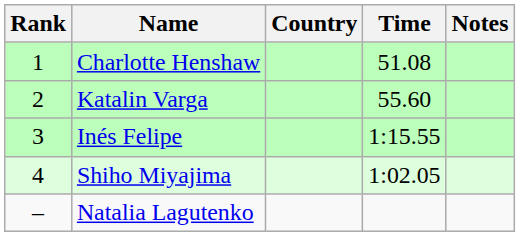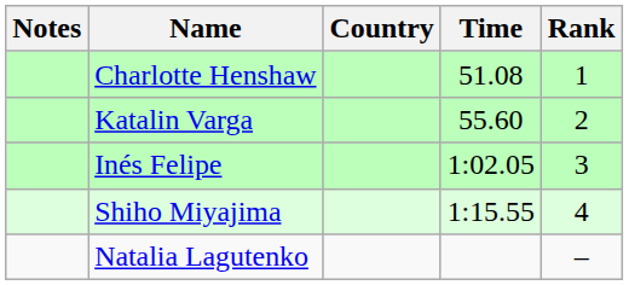 <table class="wikitable" style="text-align:center">
 <tr>
-<th>Rank</th>
+<th>Notes</th>
 <th>Name</th>
 <th>Country</th>
 <th>Time</th>
-<th>Notes</th>
+<th>Rank</th>
 </tr>
 <tr bgcolor=bbffbb>
-<td>1</td>
+<td></td>
 <td align="left"><a href='#'>Charlotte Henshaw</a></td>
 <td align="left"></td>
 <td>51.08</td>
-<td></td>
+<td>1</td>
 </tr>
 <tr bgcolor=bbffbb>
-<td>2</td>
+<td></td>
 <td align="left"><a href='#'>Katalin Varga</a></td>
 <td align="left"></td>
 <td>55.60</td>
-<td></td>
+<td>2</td>
 </tr>
 <tr bgcolor=bbffbb>
-<td>3</td>
+<td></td>
 <td align="left"><a href='#'>Inés Felipe</a></td>
 <td align="left"></td>
-<td>1:15.55</td>
-<td></td>
+<td>1:02.05</td>
+<td>3</td>
 </tr>
 <tr bgcolor=ddffdd>
-<td>4</td>
+<td></td>
 <td align="left"><a href='#'>Shiho Miyajima</a></td>
 <td align="left"></td>
-<td>1:02.05</td>
-<td></td>
+<td>1:15.55</td>
+<td>4</td>
 </tr>
 <tr>
-<td>–</td>
+<td></td>
 <td align="left"><a href='#'>Natalia Lagutenko</a></td>
 <td align="left"></td>
 <td></td>
-<td></td>
+<td>–</td>
 </tr>
 </table>
